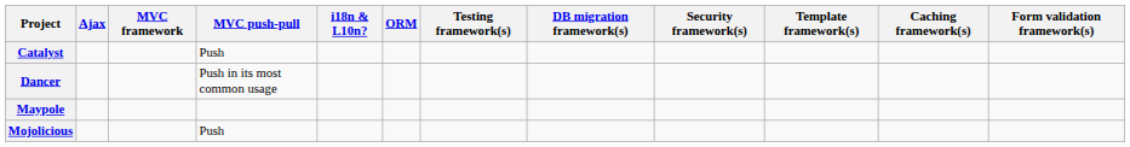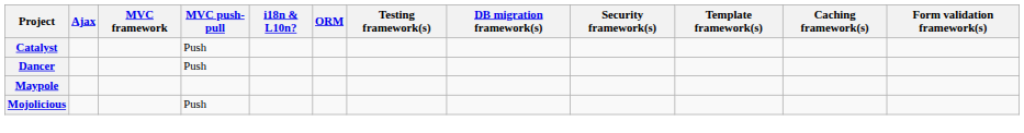 <table class="wikitable sortable sort-under" style="font-size: 90%">
 <tr>
 <th>Project</th>
 <th><a href='#'>Ajax</a></th>
 <th><a href='#'>MVC</a> framework</th>
 <th><a href='#'>MVC push-pull</a></th>
 <th><a href='#'>i18n & L10n?</a></th>
 <th><a href='#'>ORM</a></th>
 <th>Testing framework(s)</th>
 <th><a href='#'>DB migration</a> framework(s)</th>
 <th>Security framework(s)</th>
 <th>Template framework(s)</th>
 <th>Caching framework(s)</th>
 <th>Form validation framework(s)</th>
 </tr>
 <tr>
 <th><a href='#'>Catalyst</a></th>
 <td></td>
 <td></td>
 <td>Push</td>
 <td></td>
 <td></td>
 <td></td>
 <td></td>
 <td></td>
 <td></td>
 <td></td>
 <td></td>
 </tr>
 <tr>
 <th><a href='#'>Dancer</a></th>
 <td></td>
 <td></td>
-<td>Push in its most common usage</td>
+<td>Push</td>
 <td></td>
 <td></td>
 <td></td>
 <td></td>
 <td></td>
 <td></td>
 <td></td>
 <td></td>
 </tr>
 <tr>
 <th><a href='#'>Maypole</a></th>
 <td></td>
 <td></td>
 <td></td>
 <td></td>
 <td></td>
 <td></td>
 <td></td>
 <td></td>
 <td></td>
 <td></td>
 <td></td>
 </tr>
 <tr>
 <th><a href='#'>Mojolicious</a></th>
 <td></td>
 <td></td>
 <td>Push</td>
 <td></td>
 <td></td>
 <td></td>
 <td></td>
 <td></td>
 <td></td>
 <td></td>
 <td></td>
 </tr>
 </table>
